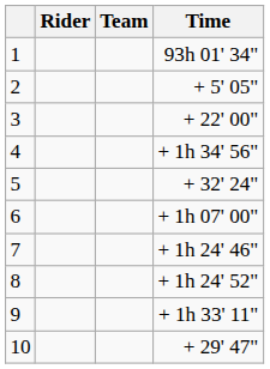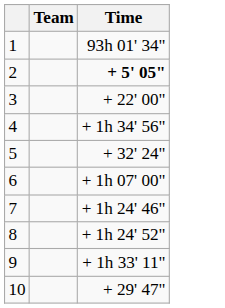 <table class="wikitable">
 <tr>
 <th></th>
-<th>Rider</th>
 <th>Team</th>
 <th>Time</th>
 </tr>
 <tr>
 <td>1</td>
-<td> </td>
 <td></td>
 <td align=right>93h 01' 34"</td>
 </tr>
 <tr>
 <td>2</td>
 <td></td>
-<td></td>
-<td align=right>+ 5' 05"</td>
+<td align=right><strong>+ 5' 05"</strong></td>
 </tr>
 <tr>
 <td>3</td>
-<td></td>
 <td></td>
 <td align=right>+ 22' 00"</td>
 </tr>
 <tr>
 <td>4</td>
 <td></td>
-<td></td>
 <td align=right>+ 1h 34' 56"</td>
 </tr>
 <tr>
 <td>5</td>
-<td></td>
 <td></td>
 <td align=right>+ 32' 24"</td>
 </tr>
 <tr>
 <td>6</td>
 <td></td>
-<td></td>
 <td align=right>+ 1h 07' 00"</td>
 </tr>
 <tr>
 <td>7</td>
-<td></td>
 <td></td>
 <td align=right>+ 1h 24' 46"</td>
 </tr>
 <tr>
 <td>8</td>
 <td></td>
-<td></td>
 <td align=right>+ 1h 24' 52"</td>
 </tr>
 <tr>
 <td>9</td>
-<td></td>
 <td></td>
 <td align=right>+ 1h 33' 11"</td>
 </tr>
 <tr>
 <td>10</td>
 <td></td>
-<td></td>
 <td align=right>+ 29' 47"</td>
 </tr>
 </table>
